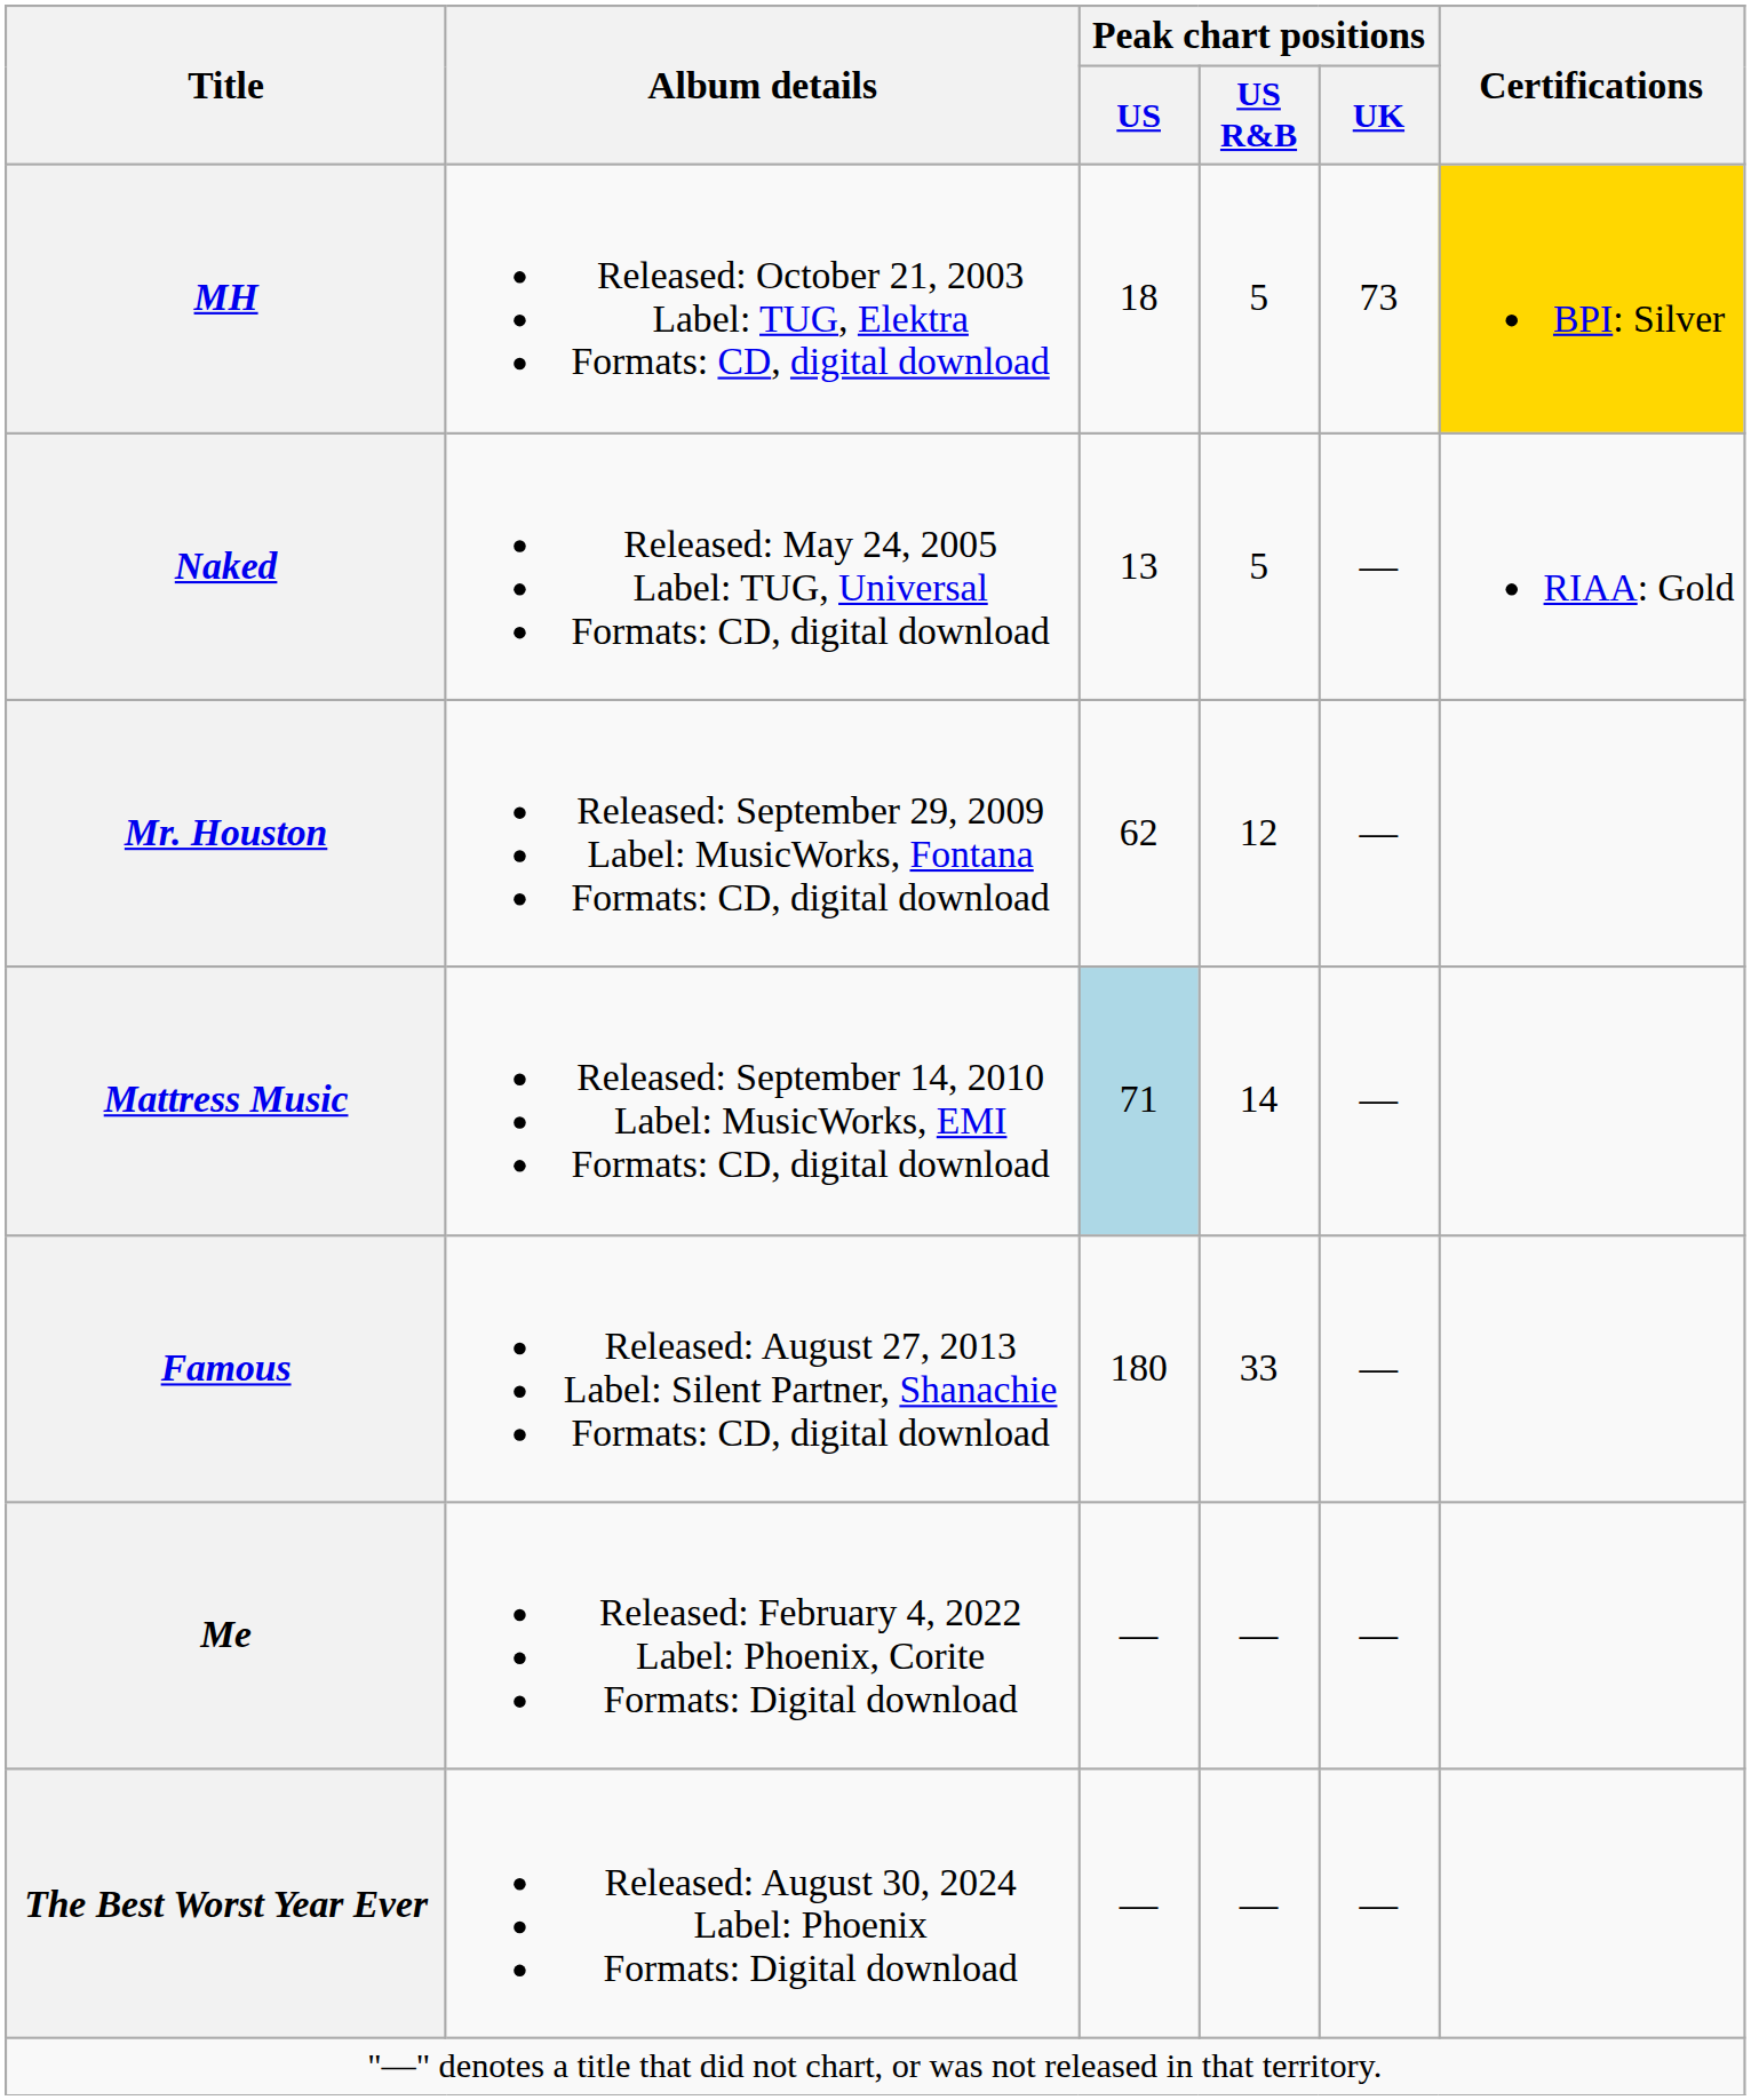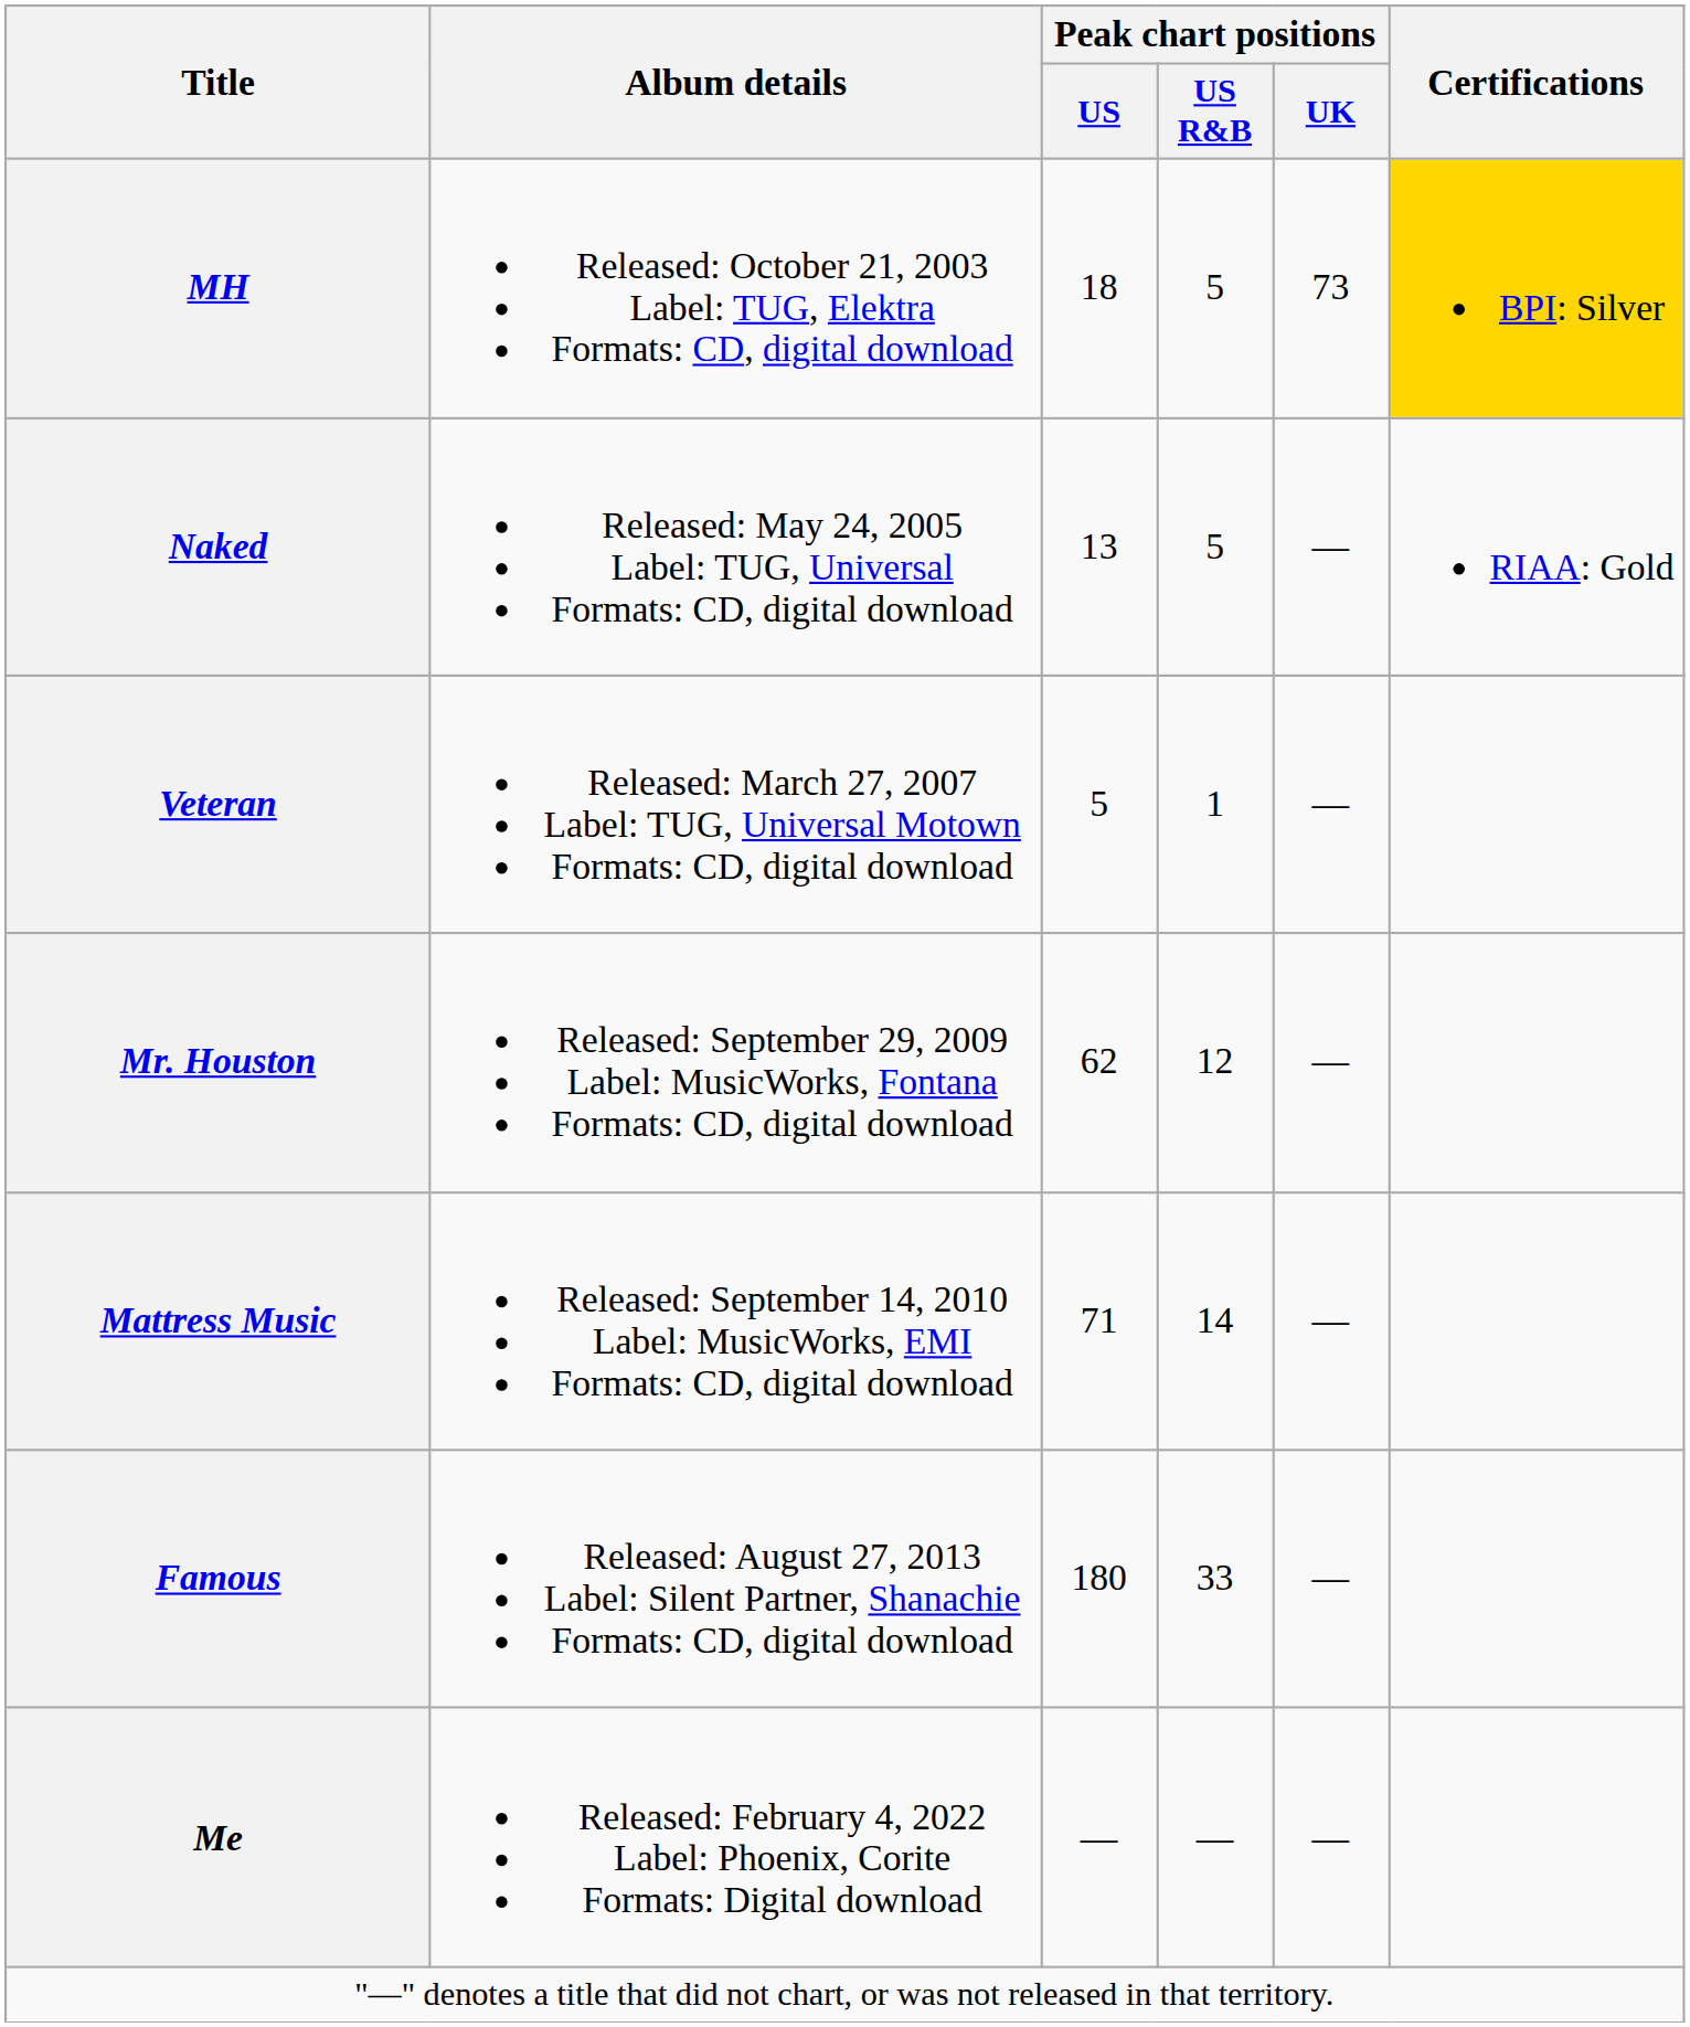 <table class="wikitable plainrowheaders" style="text-align:center;">
 <tr>
 <th scope="col" rowspan="2" style="width:11em;">Title</th>
 <th scope="col" rowspan="2" style="width:16em;">Album details</th>
 <th scope="col" colspan="3">Peak chart positions</th>
 <th scope="col" rowspan="2">Certifications</th>
 </tr>
 <tr>
 <th scope="col" style="width:3em;font-size:90%;"><a href='#'>US</a><br></th>
 <th scope="col" style="width:3em;font-size:90%;"><a href='#'>US R&B</a><br></th>
 <th scope="col" style="width:3em;font-size:90%;"><a href='#'>UK</a><br></th>
 </tr>
 <tr>
 <th scope="row"><em><a href='#'>MH</a></em></th>
 <td><br><ul><li>Released: October 21, 2003</li><li>Label: <a href='#'>TUG</a>, <a href='#'>Elektra</a></li><li>Formats: <a href='#'>CD</a>, <a href='#'>digital download</a></li></ul></td>
 <td>18</td>
 <td>5</td>
 <td>73</td>
 <td style="background: gold;"><br><ul><li><a href='#'>BPI</a>: Silver</li></ul></td>
 </tr>
 <tr>
 <th scope="row"><em><a href='#'>Naked</a></em></th>
 <td><br><ul><li>Released: May 24, 2005</li><li>Label: TUG, <a href='#'>Universal</a></li><li>Formats: CD, digital download</li></ul></td>
 <td>13</td>
 <td>5</td>
 <td>—</td>
 <td><br><ul><li><a href='#'>RIAA</a>: Gold</li></ul></td>
 </tr>
 <tr>
+<th scope="row"><em><a href='#'>Veteran</a></em></th>
+<td><br><ul><li>Released: March 27, 2007</li><li>Label: TUG, <a href='#'>Universal Motown</a></li><li>Formats: CD, digital download</li></ul></td>
+<td>5</td>
+<td>1</td>
+<td>—</td>
+<td></td>
+</tr>
+<tr>
 <th scope="row"><em><a href='#'>Mr. Houston</a></em></th>
 <td><br><ul><li>Released: September 29, 2009</li><li>Label: MusicWorks, <a href='#'>Fontana</a></li><li>Formats: CD, digital download</li></ul></td>
 <td>62</td>
 <td>12</td>
 <td>—</td>
 <td></td>
 </tr>
 <tr>
 <th scope="row"><em><a href='#'>Mattress Music</a></em></th>
 <td><br><ul><li>Released: September 14, 2010</li><li>Label: MusicWorks, <a href='#'>EMI</a></li><li>Formats: CD, digital download</li></ul></td>
-<td style="background: lightblue;">71</td>
+<td>71</td>
 <td>14</td>
 <td>—</td>
 <td></td>
 </tr>
 <tr>
 <th scope="row"><em><a href='#'>Famous</a></em></th>
 <td><br><ul><li>Released: August 27, 2013</li><li>Label: Silent Partner, <a href='#'>Shanachie</a></li><li>Formats: CD, digital download</li></ul></td>
 <td>180</td>
 <td>33</td>
 <td>—</td>
 <td></td>
 </tr>
 <tr>
 <th scope="row"><em>Me</em></th>
 <td><br><ul><li>Released: February 4, 2022</li><li>Label: Phoenix, Corite</li><li>Formats: Digital download</li></ul></td>
 <td>—</td>
 <td>—</td>
 <td>—</td>
 <td></td>
 </tr>
 <tr>
-<th scope="row"><em>The Best Worst Year Ever</em></th>
-<td><br><ul><li>Released: August 30, 2024</li><li>Label: Phoenix</li><li>Formats: Digital download</li></ul></td>
-<td>—</td>
-<td>—</td>
-<td>—</td>
-<td></td>
-</tr>
-<tr>
 <td colspan="6" style="font-size:90%">"—" denotes a title that did not chart, or was not released in that territory.</td>
 </tr>
 </table>
